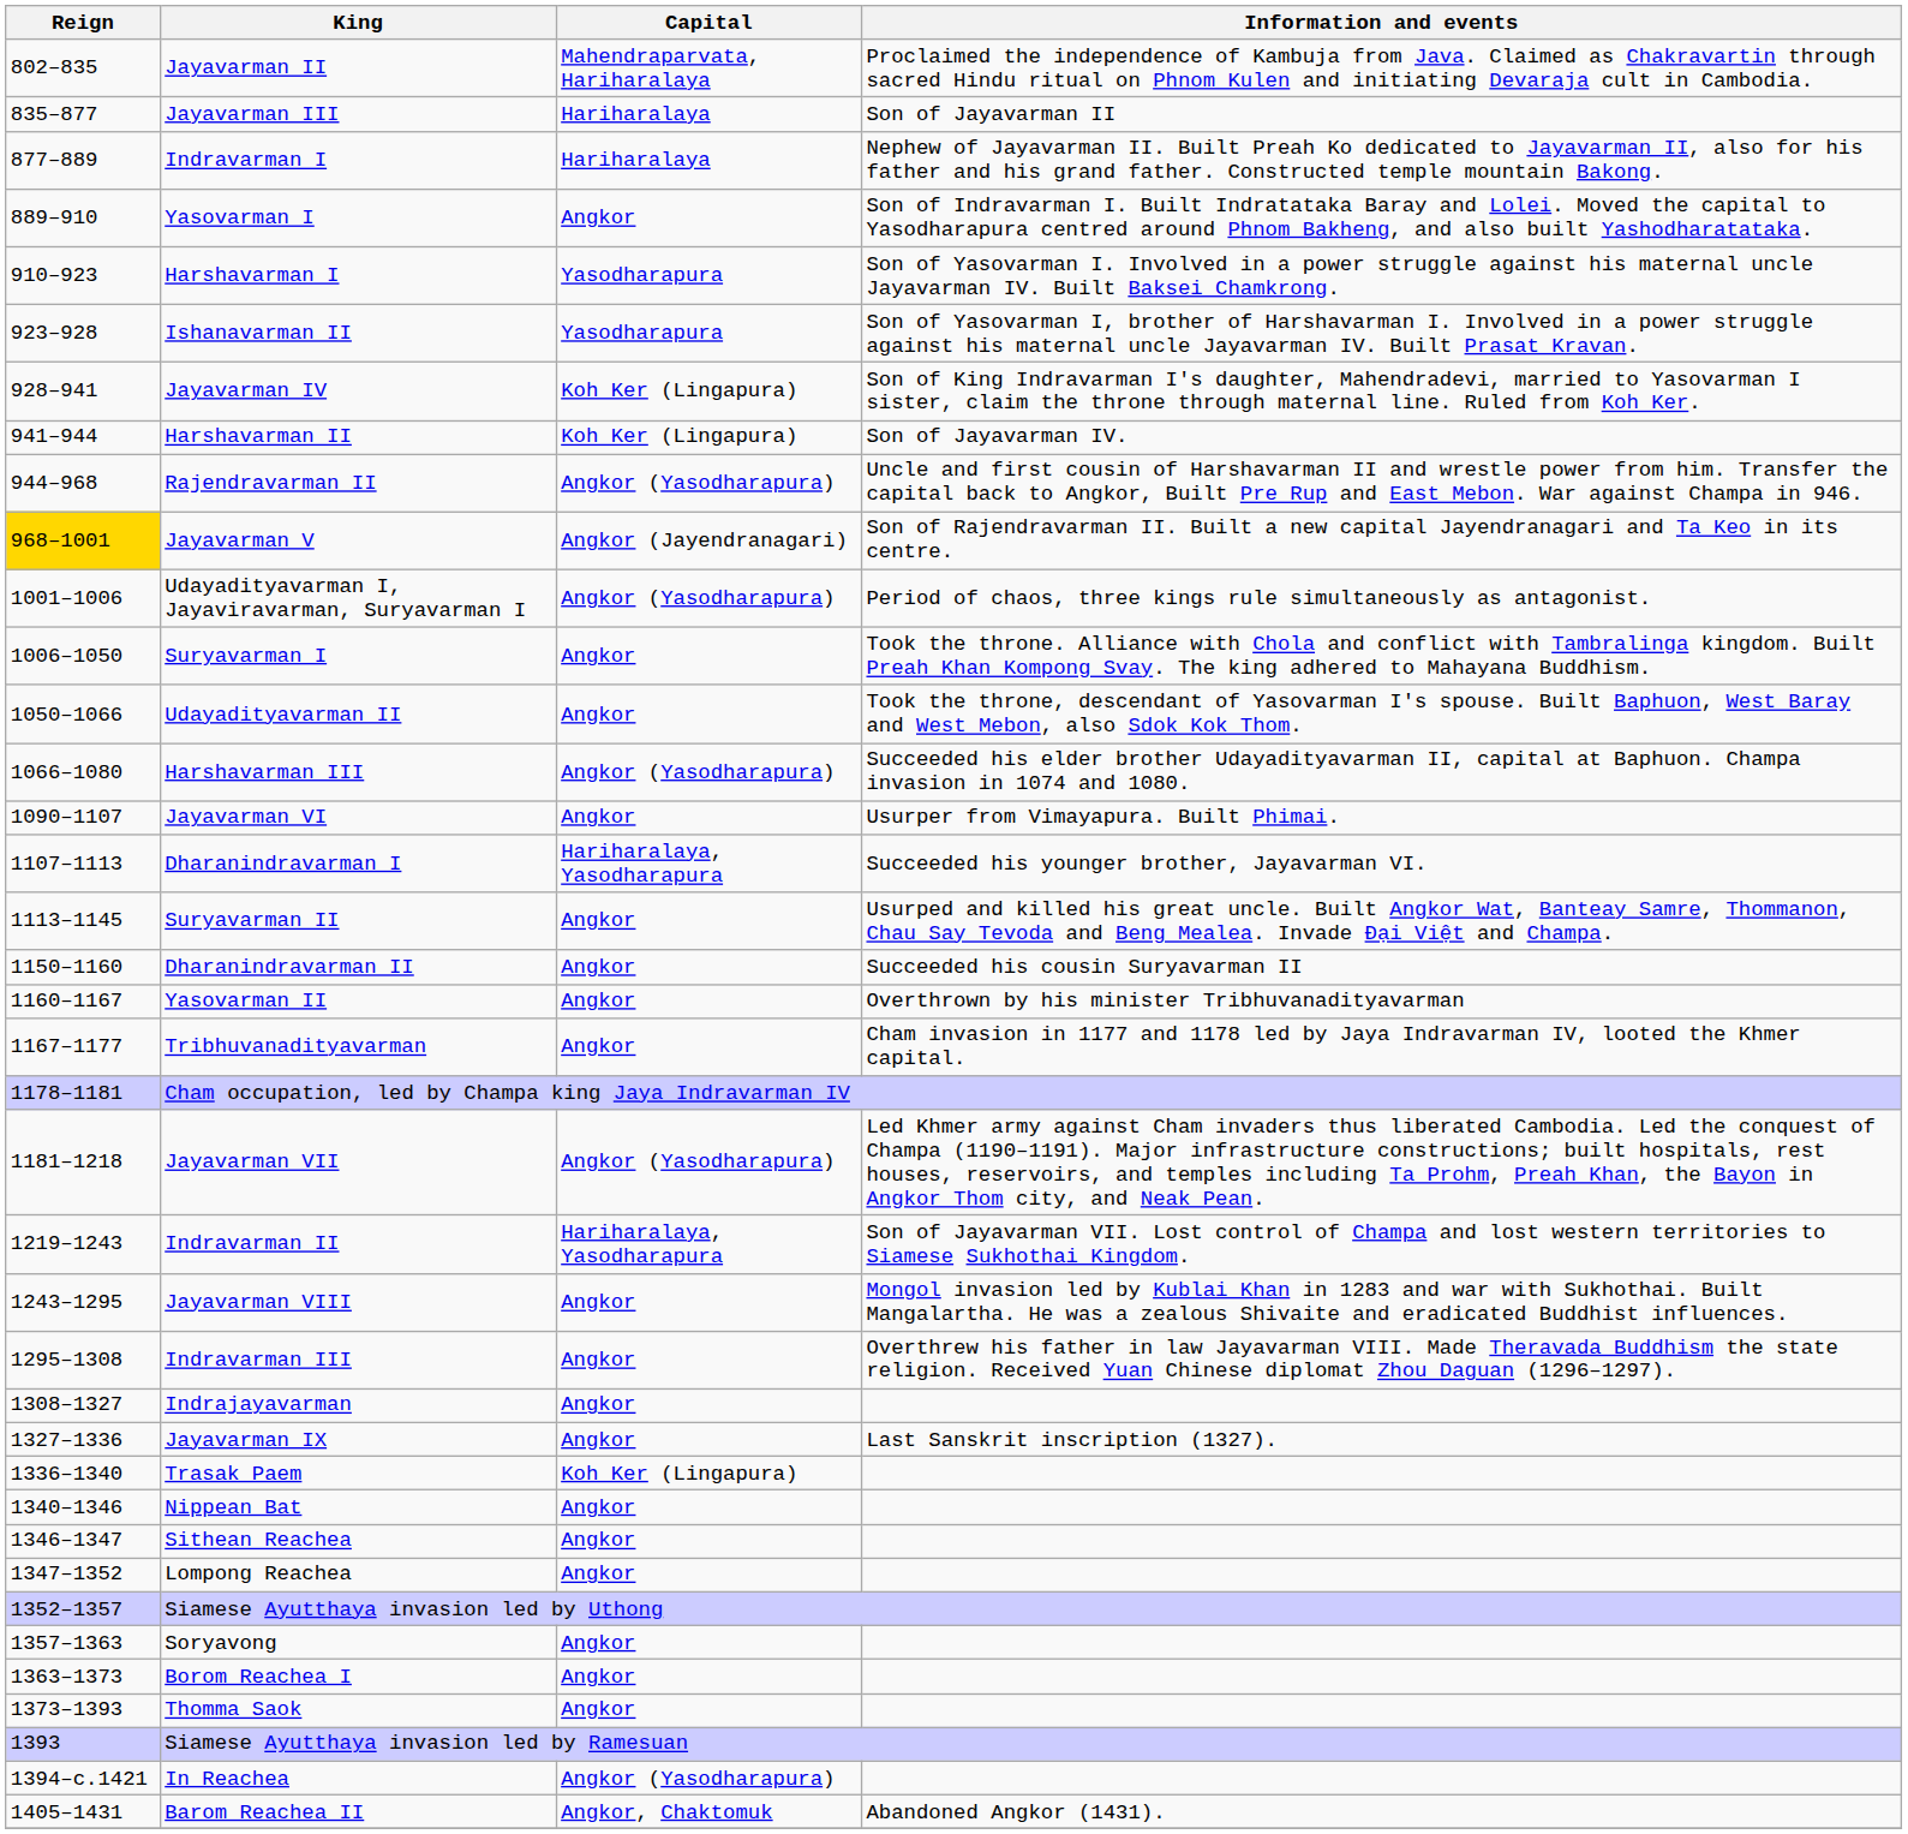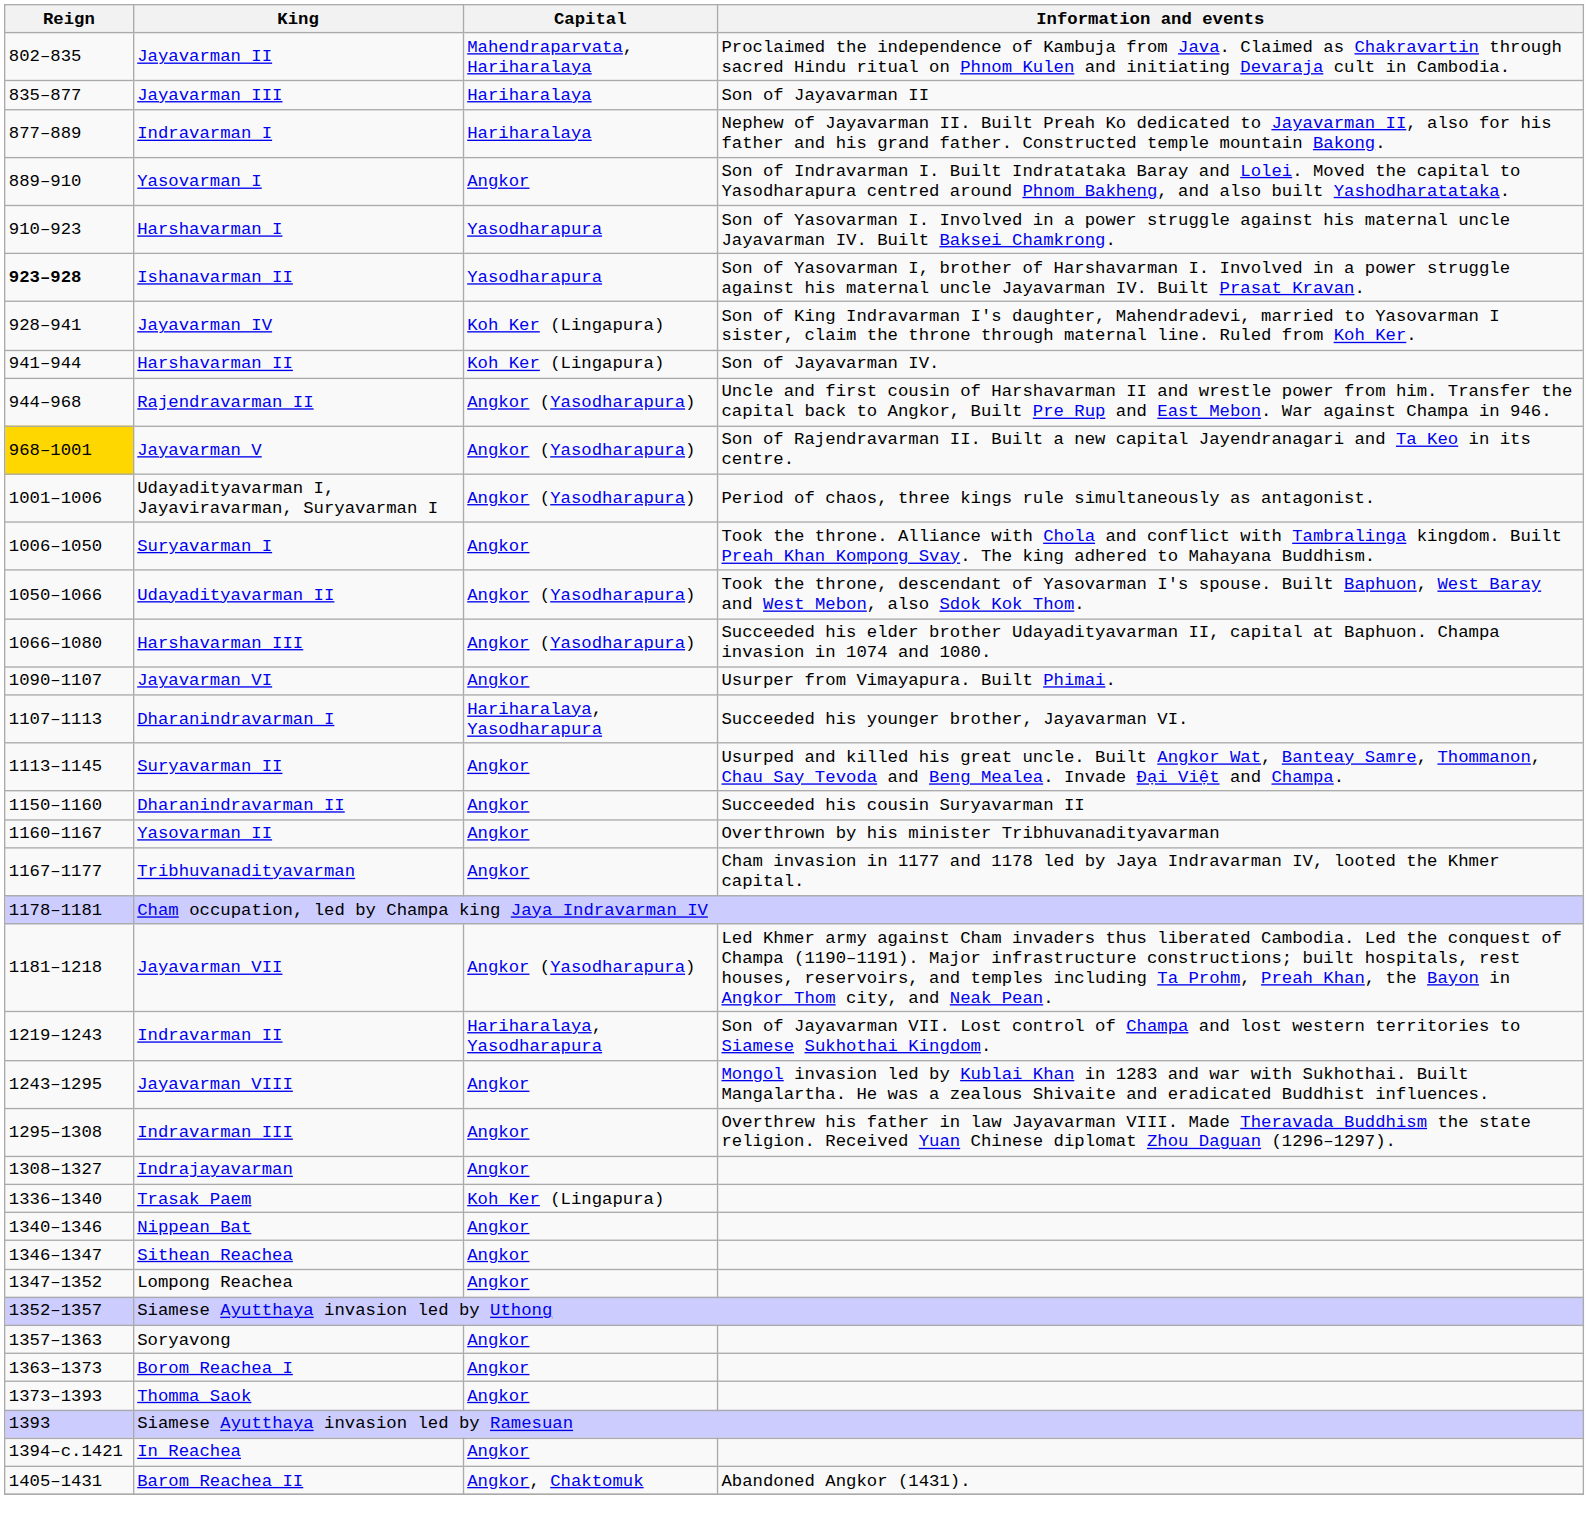 <table class="wikitable sortable" border="1" width="75%">
 <tr>
 <th width="60px">Reign</th>
 <th width="80px">King</th>
 <th width="80px">Capital</th>
 <th width="440px">Information and events</th>
 </tr>
 <tr>
 <td>802–835</td>
 <td><a href='#'>Jayavarman II</a></td>
 <td><a href='#'>Mahendraparvata</a>, <a href='#'>Hariharalaya</a></td>
 <td>Proclaimed the independence of Kambuja from <a href='#'>Java</a>. Claimed as <a href='#'>Chakravartin</a> through sacred Hindu ritual on <a href='#'>Phnom Kulen</a> and initiating <a href='#'>Devaraja</a> cult in Cambodia.</td>
 </tr>
 <tr>
 <td>835–877</td>
 <td><a href='#'>Jayavarman III</a></td>
 <td><a href='#'>Hariharalaya</a></td>
 <td>Son of Jayavarman II</td>
 </tr>
 <tr>
 <td>877–889</td>
 <td><a href='#'>Indravarman I</a></td>
 <td><a href='#'>Hariharalaya</a></td>
 <td>Nephew of Jayavarman II. Built Preah Ko dedicated to <a href='#'>Jayavarman II</a>, also for his father and his grand father. Constructed temple mountain <a href='#'>Bakong</a>.</td>
 </tr>
 <tr>
 <td>889–910</td>
 <td><a href='#'>Yasovarman I</a></td>
 <td><a href='#'>Angkor</a></td>
 <td>Son of Indravarman I. Built Indratataka Baray and <a href='#'>Lolei</a>. Moved the capital to Yasodharapura centred around <a href='#'>Phnom Bakheng</a>, and also built <a href='#'>Yashodharatataka</a>.</td>
 </tr>
 <tr>
 <td>910–923</td>
 <td><a href='#'>Harshavarman I</a></td>
 <td><a href='#'>Yasodharapura</a></td>
 <td>Son of Yasovarman I. Involved in a power struggle against his maternal uncle Jayavarman IV. Built <a href='#'>Baksei Chamkrong</a>.</td>
 </tr>
 <tr>
-<td>923–928</td>
+<td><strong>923–928</strong></td>
 <td><a href='#'>Ishanavarman II</a></td>
 <td><a href='#'>Yasodharapura</a></td>
 <td>Son of Yasovarman I, brother of Harshavarman I. Involved in a power struggle against his maternal uncle Jayavarman IV. Built <a href='#'>Prasat Kravan</a>.</td>
 </tr>
 <tr>
 <td>928–941</td>
 <td><a href='#'>Jayavarman IV</a></td>
 <td><a href='#'>Koh Ker</a> (Lingapura)</td>
 <td>Son of King Indravarman I's daughter, Mahendradevi, married to Yasovarman I sister, claim the throne through maternal line. Ruled from <a href='#'>Koh Ker</a>.</td>
 </tr>
 <tr>
 <td>941–944</td>
 <td><a href='#'>Harshavarman II</a></td>
 <td><a href='#'>Koh Ker</a> (Lingapura)</td>
 <td>Son of Jayavarman IV.</td>
 </tr>
 <tr>
 <td>944–968</td>
 <td><a href='#'>Rajendravarman II</a></td>
 <td><a href='#'>Angkor</a> (<a href='#'>Yasodharapura</a>)</td>
 <td>Uncle and first cousin of Harshavarman II and wrestle power from him. Transfer the capital back to Angkor, Built <a href='#'>Pre Rup</a> and <a href='#'>East Mebon</a>. War against Champa in 946.</td>
 </tr>
 <tr>
 <td style="background: gold;">968–1001</td>
 <td><a href='#'>Jayavarman V</a></td>
-<td><a href='#'>Angkor</a> (Jayendranagari)</td>
+<td><a href='#'>Angkor</a> (<a href='#'>Yasodharapura</a>)</td>
 <td>Son of Rajendravarman II. Built a new capital Jayendranagari and <a href='#'>Ta Keo</a> in its centre.</td>
 </tr>
 <tr>
 <td>1001–1006</td>
 <td>Udayadityavarman I, Jayaviravarman, Suryavarman I</td>
 <td><a href='#'>Angkor</a> (<a href='#'>Yasodharapura</a>)</td>
 <td>Period of chaos, three kings rule simultaneously as antagonist.</td>
 </tr>
 <tr>
 <td>1006–1050</td>
 <td><a href='#'>Suryavarman I</a></td>
 <td><a href='#'>Angkor</a></td>
 <td>Took the throne. Alliance with <a href='#'>Chola</a> and conflict with <a href='#'>Tambralinga</a> kingdom. Built <a href='#'>Preah Khan Kompong Svay</a>. The king adhered to Mahayana Buddhism.</td>
 </tr>
 <tr>
 <td>1050–1066</td>
 <td><a href='#'>Udayadityavarman II</a></td>
-<td><a href='#'>Angkor</a></td>
+<td><a href='#'>Angkor</a> (<a href='#'>Yasodharapura</a>)</td>
 <td>Took the throne, descendant of Yasovarman I's spouse. Built <a href='#'>Baphuon</a>, <a href='#'>West Baray</a> and <a href='#'>West Mebon</a>, also <a href='#'>Sdok Kok Thom</a>.</td>
 </tr>
 <tr>
 <td>1066–1080</td>
 <td><a href='#'>Harshavarman III</a></td>
 <td><a href='#'>Angkor</a> (<a href='#'>Yasodharapura</a>)</td>
 <td>Succeeded his elder brother Udayadityavarman II, capital at Baphuon. Champa invasion in 1074 and 1080.</td>
 </tr>
 <tr>
 <td>1090–1107</td>
 <td><a href='#'>Jayavarman VI</a></td>
 <td><a href='#'>Angkor</a></td>
 <td>Usurper from Vimayapura. Built <a href='#'>Phimai</a>.</td>
 </tr>
 <tr>
 <td>1107–1113</td>
 <td><a href='#'>Dharanindravarman I</a></td>
 <td><a href='#'>Hariharalaya</a>, <a href='#'>Yasodharapura</a></td>
 <td>Succeeded his younger brother, Jayavarman VI.</td>
 </tr>
 <tr>
 <td>1113–1145</td>
 <td><a href='#'>Suryavarman II</a></td>
 <td><a href='#'>Angkor</a></td>
 <td>Usurped and killed his great uncle. Built <a href='#'>Angkor Wat</a>, <a href='#'>Banteay Samre</a>, <a href='#'>Thommanon</a>, <a href='#'>Chau Say Tevoda</a> and <a href='#'>Beng Mealea</a>. Invade <a href='#'>Đại Việt</a> and <a href='#'>Champa</a>.</td>
 </tr>
 <tr>
 <td>1150–1160</td>
 <td><a href='#'>Dharanindravarman II</a></td>
 <td><a href='#'>Angkor</a></td>
 <td>Succeeded his cousin Suryavarman II</td>
 </tr>
 <tr>
 <td>1160–1167</td>
 <td><a href='#'>Yasovarman II</a></td>
 <td><a href='#'>Angkor</a></td>
 <td>Overthrown by his minister Tribhuvanadityavarman</td>
 </tr>
 <tr>
 <td>1167–1177</td>
 <td><a href='#'>Tribhuvanadityavarman</a></td>
 <td><a href='#'>Angkor</a></td>
 <td>Cham invasion in 1177 and 1178 led by Jaya Indravarman IV, looted the Khmer capital.</td>
 </tr>
 <tr style="background:#ccf;">
 <td>1178–1181</td>
 <td colspan=3 valign="middle"><a href='#'>Cham</a> occupation, led by Champa king <a href='#'>Jaya Indravarman IV</a></td>
 </tr>
 <tr>
 <td>1181–1218</td>
 <td><a href='#'>Jayavarman VII</a></td>
 <td><a href='#'>Angkor</a> (<a href='#'>Yasodharapura</a>)</td>
 <td>Led Khmer army against Cham invaders thus liberated Cambodia. Led the conquest of Champa (1190–1191). Major infrastructure constructions; built hospitals, rest houses, reservoirs, and temples including <a href='#'>Ta Prohm</a>, <a href='#'>Preah Khan</a>, the <a href='#'>Bayon</a> in <a href='#'>Angkor Thom</a> city, and <a href='#'>Neak Pean</a>.</td>
 </tr>
 <tr>
 <td>1219–1243</td>
 <td><a href='#'>Indravarman II</a></td>
 <td><a href='#'>Hariharalaya</a>, <a href='#'>Yasodharapura</a></td>
 <td>Son of Jayavarman VII. Lost control of <a href='#'>Champa</a> and lost western territories to <a href='#'>Siamese</a> <a href='#'>Sukhothai Kingdom</a>.</td>
 </tr>
 <tr>
 <td>1243–1295</td>
 <td><a href='#'>Jayavarman VIII</a></td>
 <td><a href='#'>Angkor</a></td>
 <td><a href='#'>Mongol</a> invasion led by <a href='#'>Kublai Khan</a> in 1283 and war with Sukhothai. Built Mangalartha. He was a zealous Shivaite and eradicated Buddhist influences.</td>
 </tr>
 <tr>
 <td>1295–1308</td>
 <td><a href='#'>Indravarman III</a></td>
 <td><a href='#'>Angkor</a></td>
 <td>Overthrew his father in law Jayavarman VIII. Made <a href='#'>Theravada Buddhism</a> the state religion. Received <a href='#'>Yuan</a> Chinese diplomat <a href='#'>Zhou Daguan</a> (1296–1297).</td>
 </tr>
 <tr>
 <td>1308–1327</td>
 <td><a href='#'>Indrajayavarman</a></td>
 <td><a href='#'>Angkor</a></td>
 <td></td>
 </tr>
 <tr>
-<td>1327–1336</td>
-<td><a href='#'>Jayavarman IX</a></td>
-<td><a href='#'>Angkor</a></td>
-<td>Last Sanskrit inscription (1327).</td>
-</tr>
-<tr>
 <td>1336–1340</td>
 <td><a href='#'>Trasak Paem</a></td>
 <td><a href='#'>Koh Ker</a> (Lingapura)</td>
 <td></td>
 </tr>
 <tr>
 <td>1340–1346</td>
 <td><a href='#'>Nippean Bat</a></td>
 <td><a href='#'>Angkor</a></td>
 <td></td>
 </tr>
 <tr>
 <td>1346–1347</td>
 <td><a href='#'>Sithean Reachea</a></td>
 <td><a href='#'>Angkor</a></td>
 <td></td>
 </tr>
 <tr>
 <td>1347–1352</td>
 <td>Lompong Reachea</td>
 <td><a href='#'>Angkor</a></td>
 <td></td>
 </tr>
 <tr style="background:#ccf;">
 <td>1352–1357</td>
 <td colspan=3 valign="middle">Siamese <a href='#'>Ayutthaya</a> invasion led by <a href='#'>Uthong</a></td>
 </tr>
 <tr>
 <td>1357–1363</td>
 <td>Soryavong</td>
 <td><a href='#'>Angkor</a></td>
 <td></td>
 </tr>
 <tr>
 <td>1363–1373</td>
 <td><a href='#'>Borom Reachea I</a></td>
 <td><a href='#'>Angkor</a></td>
 <td></td>
 </tr>
 <tr>
 <td>1373–1393</td>
 <td><a href='#'>Thomma Saok</a></td>
 <td><a href='#'>Angkor</a></td>
 <td></td>
 </tr>
 <tr style="background:#ccf;">
 <td>1393</td>
 <td colspan=3 valign="middle">Siamese <a href='#'>Ayutthaya</a> invasion led by <a href='#'>Ramesuan</a></td>
 </tr>
 <tr>
 <td>1394–c.1421</td>
 <td><a href='#'>In Reachea</a></td>
-<td><a href='#'>Angkor</a> (<a href='#'>Yasodharapura</a>)</td>
+<td><a href='#'>Angkor</a></td>
 <td></td>
 </tr>
 <tr>
 <td>1405–1431</td>
 <td><a href='#'>Barom Reachea II</a></td>
 <td><a href='#'>Angkor</a>, <a href='#'>Chaktomuk</a></td>
 <td>Abandoned Angkor (1431).</td>
 </tr>
 <tr>
 </tr>
 </table>
